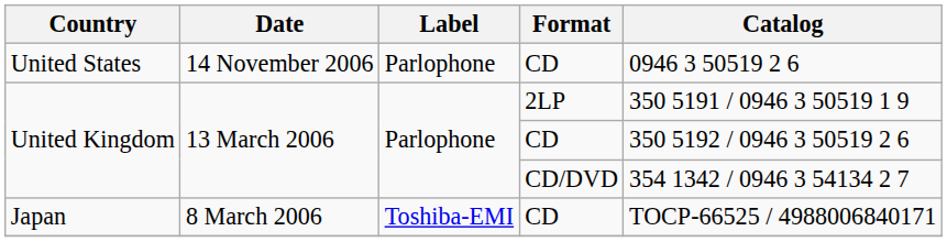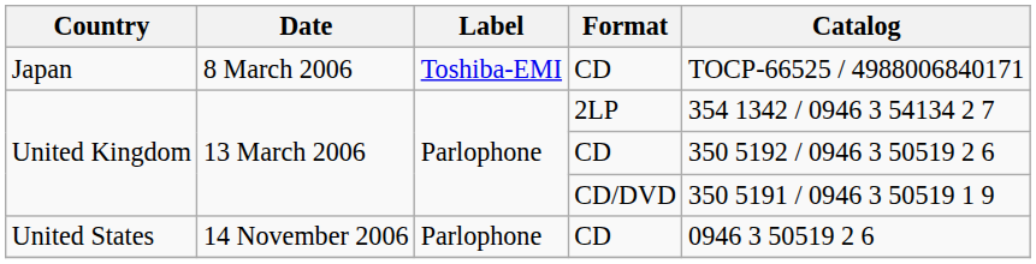 <table class="wikitable" style="font-size: 100%">
 <tr>
 <th>Country</th>
 <th>Date</th>
 <th>Label</th>
 <th>Format</th>
 <th>Catalog</th>
 </tr>
 <tr>
+<td rowspan="1">Japan</td>
+<td rowspan="1">8 March 2006</td>
+<td rowspan="1"><a href='#'>Toshiba-EMI</a></td>
+<td rowspan="1">CD</td>
+<td rowspan="1">TOCP-66525 / 4988006840171</td>
+</tr>
+<tr>
+<td rowspan="3">United Kingdom</td>
+<td rowspan="3">13 March 2006</td>
+<td rowspan="3">Parlophone</td>
+<td>2LP</td>
+<td>354 1342 / 0946 3 54134 2 7</td>
+</tr>
+<tr>
+<td>CD</td>
+<td>350 5192 / 0946 3 50519 2 6</td>
+</tr>
+<tr>
+<td>CD/DVD</td>
+<td>350 5191 / 0946 3 50519 1 9</td>
+</tr>
+<tr>
 <td rowspan="1">United States</td>
 <td rowspan="1">14 November 2006</td>
 <td rowspan="1">Parlophone</td>
 <td rowspan="1">CD</td>
 <td rowspan="1">0946 3 50519 2 6</td>
 </tr>
 <tr>
-<td rowspan="3">United Kingdom</td>
-<td rowspan="3">13 March 2006</td>
-<td rowspan="3">Parlophone</td>
-<td>2LP</td>
-<td>350 5191 / 0946 3 50519 1 9</td>
-</tr>
-<tr>
-<td>CD</td>
-<td>350 5192 / 0946 3 50519 2 6</td>
-</tr>
-<tr>
-<td>CD/DVD</td>
-<td>354 1342 / 0946 3 54134 2 7</td>
-</tr>
-<tr>
-<td rowspan="1">Japan</td>
-<td rowspan="1">8 March 2006</td>
-<td rowspan="1"><a href='#'>Toshiba-EMI</a></td>
-<td rowspan="1">CD</td>
-<td rowspan="1">TOCP-66525 / 4988006840171</td>
-</tr>
-<tr>
 </tr>
 </table>
